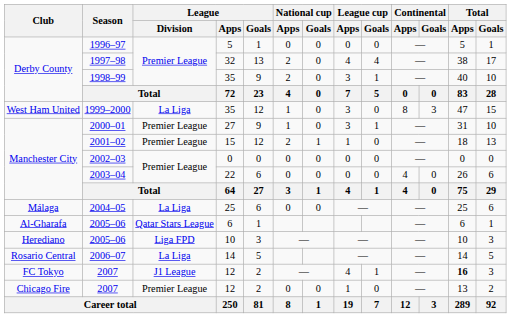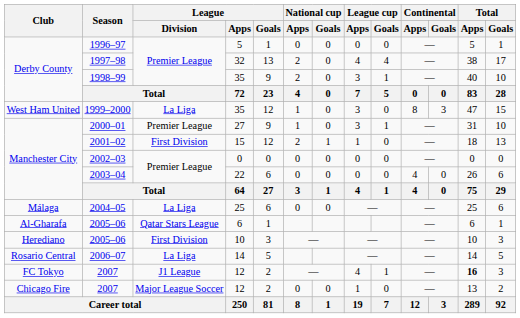 <table class=wikitable style=text-align:center>
 <tr>
 <th rowspan="2">Club</th>
 <th rowspan="2">Season</th>
 <th colspan="3">League</th>
 <th colspan="2">National cup</th>
 <th colspan="2">League cup</th>
 <th colspan="2">Continental</th>
 <th colspan="2">Total</th>
 </tr>
 <tr>
 <th>Division</th>
 <th>Apps</th>
 <th>Goals</th>
 <th>Apps</th>
 <th>Goals</th>
 <th>Apps</th>
 <th>Goals</th>
 <th>Apps</th>
 <th>Goals</th>
 <th>Apps</th>
 <th>Goals</th>
 </tr>
 <tr>
 <td rowspan="4"><a href='#'>Derby County</a></td>
 <td><a href='#'>1996–97</a></td>
 <td rowspan="3"><a href='#'>Premier League</a></td>
 <td>5</td>
 <td>1</td>
 <td>0</td>
 <td>0</td>
 <td>0</td>
 <td>0</td>
 <td colspan="2">—</td>
 <td>5</td>
 <td>1</td>
 </tr>
 <tr>
 <td><a href='#'>1997–98</a></td>
 <td>32</td>
 <td>13</td>
 <td>2</td>
 <td>0</td>
 <td>4</td>
 <td>4</td>
 <td colspan="2">—</td>
 <td>38</td>
 <td>17</td>
 </tr>
 <tr>
 <td><a href='#'>1998–99</a></td>
 <td>35</td>
 <td>9</td>
 <td>2</td>
 <td>0</td>
 <td>3</td>
 <td>1</td>
 <td colspan="2">—</td>
 <td>40</td>
 <td>10</td>
 </tr>
 <tr>
 <th colspan="2">Total</th>
 <th>72</th>
 <th>23</th>
 <th>4</th>
 <th>0</th>
 <th>7</th>
 <th>5</th>
 <th>0</th>
 <th>0</th>
 <th>83</th>
 <th>28</th>
 </tr>
 <tr>
 <td><a href='#'>West Ham United</a></td>
 <td><a href='#'>1999–2000</a></td>
 <td><a href='#'>La Liga</a></td>
 <td>35</td>
 <td>12</td>
 <td>1</td>
 <td>0</td>
 <td>3</td>
 <td>0</td>
 <td>8</td>
 <td>3</td>
 <td>47</td>
 <td>15</td>
 </tr>
 <tr>
 <td rowspan="5"><a href='#'>Manchester City</a></td>
 <td><a href='#'>2000–01</a></td>
 <td>Premier League</td>
 <td>27</td>
 <td>9</td>
 <td>1</td>
 <td>0</td>
 <td>3</td>
 <td>1</td>
 <td colspan="2">—</td>
 <td>31</td>
 <td>10</td>
 </tr>
 <tr>
 <td><a href='#'>2001–02</a></td>
-<td>Premier League</td>
+<td><a href='#'>First Division</a></td>
 <td>15</td>
 <td>12</td>
 <td>2</td>
 <td>1</td>
 <td>1</td>
 <td>0</td>
 <td colspan="2">—</td>
 <td>18</td>
 <td>13</td>
 </tr>
 <tr>
 <td><a href='#'>2002–03</a></td>
 <td rowspan="2">Premier League</td>
 <td>0</td>
 <td>0</td>
 <td>0</td>
 <td>0</td>
 <td>0</td>
 <td>0</td>
 <td colspan="2">—</td>
 <td>0</td>
 <td>0</td>
 </tr>
 <tr>
 <td><a href='#'>2003–04</a></td>
 <td>22</td>
 <td>6</td>
 <td>0</td>
 <td>0</td>
 <td>0</td>
 <td>0</td>
 <td>4</td>
 <td>0</td>
 <td>26</td>
 <td>6</td>
 </tr>
 <tr>
 <th colspan="2">Total</th>
 <th>64</th>
 <th>27</th>
 <th>3</th>
 <th>1</th>
 <th>4</th>
 <th>1</th>
 <th>4</th>
 <th>0</th>
 <th>75</th>
 <th>29</th>
 </tr>
 <tr>
 <td><a href='#'>Málaga</a></td>
 <td><a href='#'>2004–05</a></td>
 <td><a href='#'>La Liga</a></td>
 <td>25</td>
 <td>6</td>
 <td>0</td>
 <td>0</td>
 <td colspan="2">—</td>
 <td colspan="2">—</td>
 <td>25</td>
 <td>6</td>
 </tr>
 <tr>
 <td><a href='#'>Al-Gharafa</a></td>
 <td><a href='#'>2005–06</a></td>
 <td><a href='#'>Qatar Stars League</a></td>
 <td>6</td>
 <td>1</td>
 <td></td>
 <td></td>
 <td></td>
 <td></td>
 <td colspan="2">—</td>
 <td>6</td>
 <td>1</td>
 </tr>
 <tr>
 <td><a href='#'>Herediano</a></td>
 <td><a href='#'>2005–06</a></td>
-<td><a href='#'>Liga FPD</a></td>
+<td><a href='#'>First Division</a></td>
 <td>10</td>
 <td>3</td>
 <td colspan="2">—</td>
 <td colspan="2">—</td>
 <td colspan="2">—</td>
 <td>10</td>
 <td>3</td>
 </tr>
 <tr>
 <td><a href='#'>Rosario Central</a></td>
 <td><a href='#'>2006–07</a></td>
 <td><a href='#'>La Liga</a></td>
 <td>14</td>
 <td>5</td>
 <td></td>
 <td></td>
 <td colspan="2">—</td>
 <td colspan="2">—</td>
 <td>14</td>
 <td>5</td>
 </tr>
 <tr>
 <td><a href='#'>FC Tokyo</a></td>
 <td><a href='#'>2007</a></td>
 <td><a href='#'>J1 League</a></td>
 <td>12</td>
 <td>2</td>
 <td colspan="2">—</td>
 <td>4</td>
 <td>1</td>
 <td colspan="2">—</td>
 <td><strong>16</strong></td>
 <td>3</td>
 </tr>
 <tr>
 <td><a href='#'>Chicago Fire</a></td>
 <td><a href='#'>2007</a></td>
-<td>Premier League</td>
+<td><a href='#'>Major League Soccer</a></td>
 <td>12</td>
 <td>2</td>
 <td>0</td>
 <td>0</td>
 <td>1</td>
 <td>0</td>
 <td colspan="2">—</td>
 <td>13</td>
 <td>2</td>
 </tr>
 <tr>
 <th colspan="3">Career total</th>
 <th>250</th>
 <th>81</th>
 <th>8</th>
 <th>1</th>
 <th>19</th>
 <th>7</th>
 <th>12</th>
 <th>3</th>
 <th>289</th>
 <th>92</th>
 </tr>
 </table>
